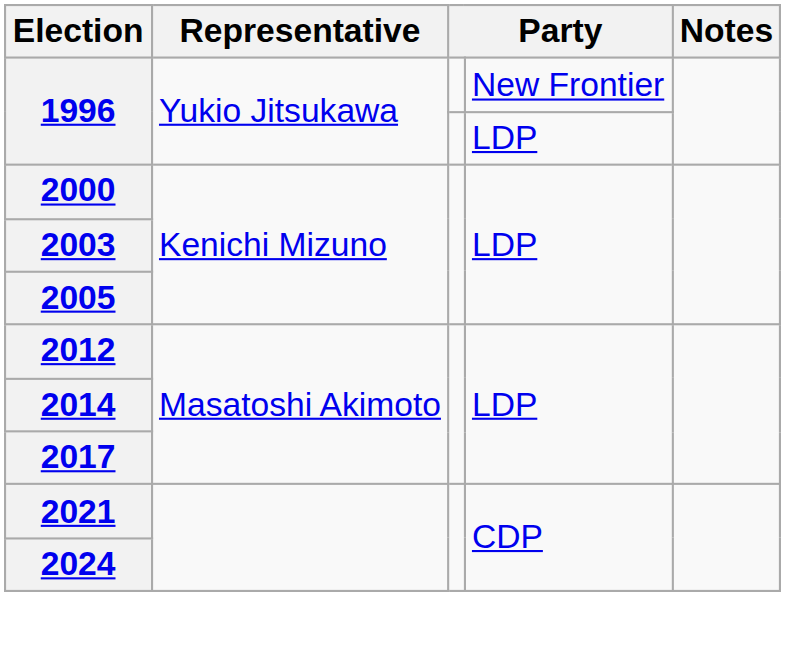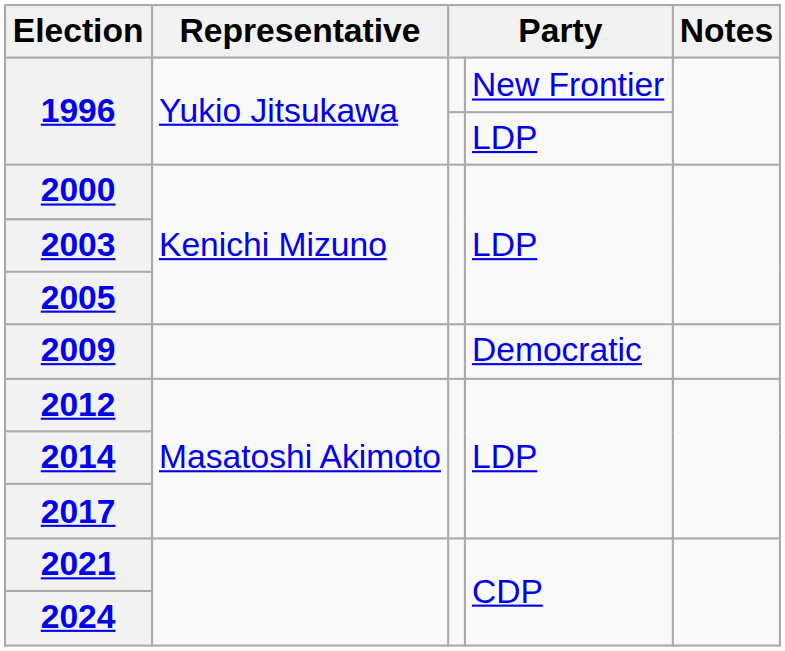 <table class=wikitable>
 <tr valign=bottom>
 <th>Election</th>
 <th>Representative</th>
 <th colspan=2>Party</th>
 <th>Notes</th>
 </tr>
 <tr>
 <th rowspan=2><a href='#'>1996</a></th>
 <td rowspan=2><a href='#'>Yukio Jitsukawa</a></td>
 <td bgcolor=></td>
 <td><a href='#'>New Frontier</a></td>
 <td rowspan=2></td>
 </tr>
 <tr>
 <td bgcolor=></td>
 <td><a href='#'>LDP</a></td>
 </tr>
 <tr>
 <th><a href='#'>2000</a></th>
 <td rowspan=3><a href='#'>Kenichi Mizuno</a></td>
 <td rowspan=3 bgcolor=></td>
 <td rowspan=3><a href='#'>LDP</a></td>
 <td rowspan=3></td>
 </tr>
 <tr>
 <th><a href='#'>2003</a></th>
 </tr>
 <tr>
 <th><a href='#'>2005</a></th>
 </tr>
 <tr>
+<th><a href='#'>2009</a></th>
+<td></td>
+<td bgcolor=></td>
+<td><a href='#'>Democratic</a></td>
+<td></td>
+</tr>
+<tr>
 <th><a href='#'>2012</a></th>
 <td rowspan=3><a href='#'>Masatoshi Akimoto</a></td>
 <td rowspan=3 bgcolor=></td>
 <td rowspan=3><a href='#'>LDP</a></td>
 <td rowspan=3></td>
 </tr>
 <tr>
 <th><a href='#'>2014</a></th>
 </tr>
 <tr>
 <th><a href='#'>2017</a></th>
 </tr>
 <tr>
 <th><a href='#'>2021</a></th>
 <td rowspan=2></td>
 <td rowspan=2 bgcolor=></td>
 <td rowspan=2><a href='#'>CDP</a></td>
 <td rowspan=2></td>
 </tr>
 <tr>
 <th><a href='#'>2024</a></th>
 </tr>
 </table>
